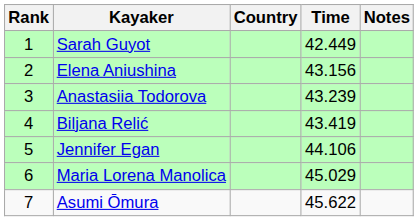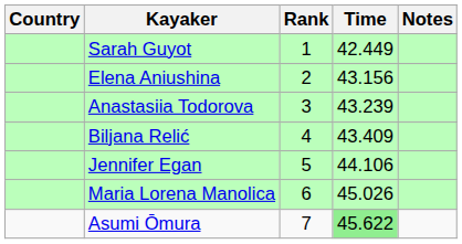 <table class="wikitable" style="text-align:center">
 <tr>
+<th>Country</th>
+<th>Kayaker</th>
 <th>Rank</th>
-<th>Kayaker</th>
-<th>Country</th>
 <th>Time</th>
 <th>Notes</th>
 </tr>
 <tr bgcolor=bbffbb>
+<td align="left"></td>
+<td align="left"><a href='#'>Sarah Guyot</a></td>
 <td>1</td>
-<td align="left"><a href='#'>Sarah Guyot</a></td>
-<td align="left"></td>
 <td>42.449</td>
 <td></td>
 </tr>
 <tr bgcolor=bbffbb>
+<td align="left"></td>
+<td align="left"><a href='#'>Elena Aniushina</a></td>
 <td>2</td>
-<td align="left"><a href='#'>Elena Aniushina</a></td>
-<td align="left"></td>
 <td>43.156</td>
 <td></td>
 </tr>
 <tr bgcolor=bbffbb>
+<td align="left"></td>
+<td align="left"><a href='#'>Anastasiia Todorova</a></td>
 <td>3</td>
-<td align="left"><a href='#'>Anastasiia Todorova</a></td>
-<td align="left"></td>
 <td>43.239</td>
 <td></td>
 </tr>
 <tr bgcolor=bbffbb>
+<td align="left"></td>
+<td align="left"><a href='#'>Biljana Relić</a></td>
 <td>4</td>
-<td align="left"><a href='#'>Biljana Relić</a></td>
-<td align="left"></td>
-<td>43.419</td>
+<td>43.409</td>
 <td></td>
 </tr>
 <tr bgcolor=bbffbb>
+<td align="left"></td>
+<td align="left"><a href='#'>Jennifer Egan</a></td>
 <td>5</td>
-<td align="left"><a href='#'>Jennifer Egan</a></td>
-<td align="left"></td>
 <td>44.106</td>
 <td></td>
 </tr>
 <tr bgcolor=bbffbb>
+<td align="left"></td>
+<td align="left"><a href='#'>Maria Lorena Manolica</a></td>
 <td>6</td>
-<td align="left"><a href='#'>Maria Lorena Manolica</a></td>
-<td align="left"></td>
-<td>45.029</td>
+<td>45.026</td>
 <td></td>
 </tr>
 <tr>
+<td align="left"></td>
+<td align="left"><a href='#'>Asumi Ōmura</a></td>
 <td>7</td>
-<td align="left"><a href='#'>Asumi Ōmura</a></td>
-<td align="left"></td>
-<td>45.622</td>
+<td style="background: lightgreen;">45.622</td>
 <td></td>
 </tr>
 </table>
